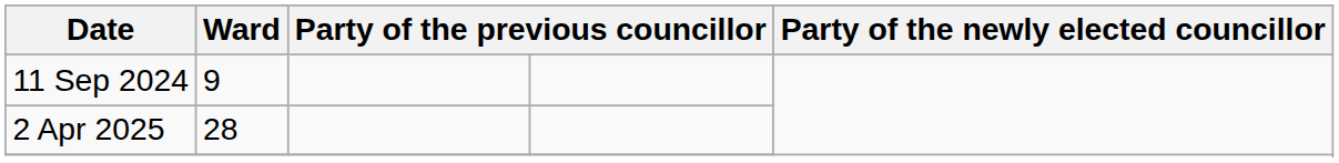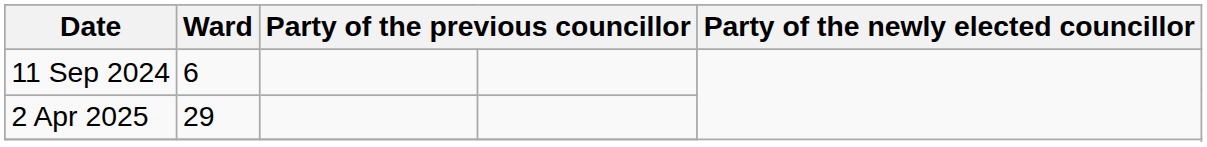 <table class="wikitable">
 <tr>
 <th>Date</th>
 <th>Ward</th>
 <th colspan=2>Party of the previous councillor</th>
 <th colspan=2>Party of the newly elected councillor</th>
 </tr>
 <tr>
 <td>11 Sep 2024</td>
-<td>9</td>
+<td>6</td>
 <td></td>
 <td></td>
 </tr>
 <tr>
 <td>2 Apr 2025</td>
-<td>28</td>
+<td>29</td>
 <td></td>
 <td></td>
 </tr>
 <tr>
 </tr>
 </table>
